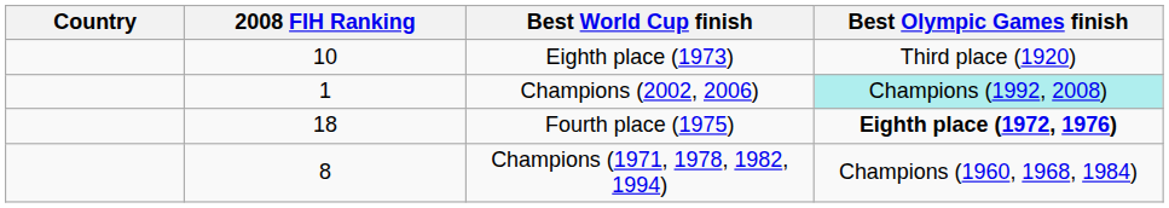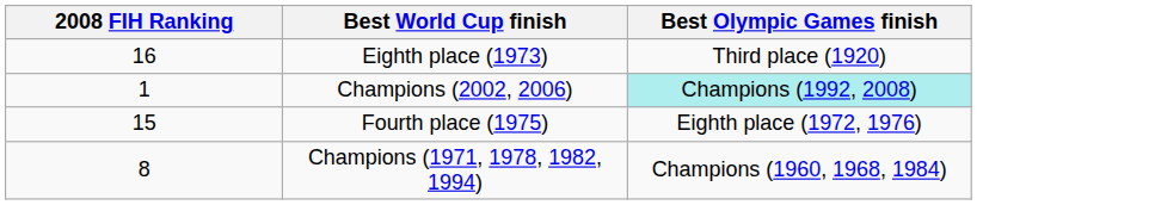 <table class="wikitable">
 <tr>
-<th style="width:125px;">Country</th>
 <th style="width:200px;">2008 <a href='#'>FIH Ranking</a></th>
 <th style="width:250px;">Best <a href='#'>World Cup</a> finish</th>
 <th style="width:250px;">Best <a href='#'>Olympic Games</a> finish</th>
 </tr>
 <tr style="text-align:center;">
-<td style="text-align:left;"></td>
-<td>10</td>
+<td>16</td>
 <td>Eighth place (<a href='#'>1973</a>)</td>
 <td>Third place (<a href='#'>1920</a>)</td>
 </tr>
 <tr style="text-align:center;">
-<td style="text-align:left;"></td>
 <td>1</td>
 <td>Champions (<a href='#'>2002</a>, <a href='#'>2006</a>)</td>
 <td style="background: paleturquoise;">Champions (<a href='#'>1992</a>, <a href='#'>2008</a>)</td>
 </tr>
 <tr style="text-align:center;">
-<td style="text-align:left;"></td>
-<td>18</td>
+<td>15</td>
 <td>Fourth place (<a href='#'>1975</a>)</td>
-<td><strong>Eighth place (<a href='#'>1972</a>, <a href='#'>1976</a>)</strong></td>
+<td>Eighth place (<a href='#'>1972</a>, <a href='#'>1976</a>)</td>
 </tr>
 <tr style="text-align:center;">
-<td style="text-align:left;"></td>
 <td>8</td>
 <td>Champions (<a href='#'>1971</a>, <a href='#'>1978</a>, <a href='#'>1982</a>, <a href='#'>1994</a>)</td>
 <td>Champions (<a href='#'>1960</a>, <a href='#'>1968</a>, <a href='#'>1984</a>)</td>
 </tr>
 </table>
